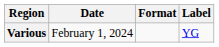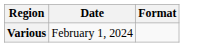 <table class="wikitable plainrowheaders">
 <tr>
 <th scope="col">Region</th>
 <th scope="col">Date</th>
 <th scope="col">Format</th>
-<th scope="col">Label</th>
 </tr>
 <tr>
 <th scope="row">Various</th>
 <td>February 1, 2024</td>
 <td></td>
-<td><a href='#'>YG</a></td>
 </tr>
 </table>
